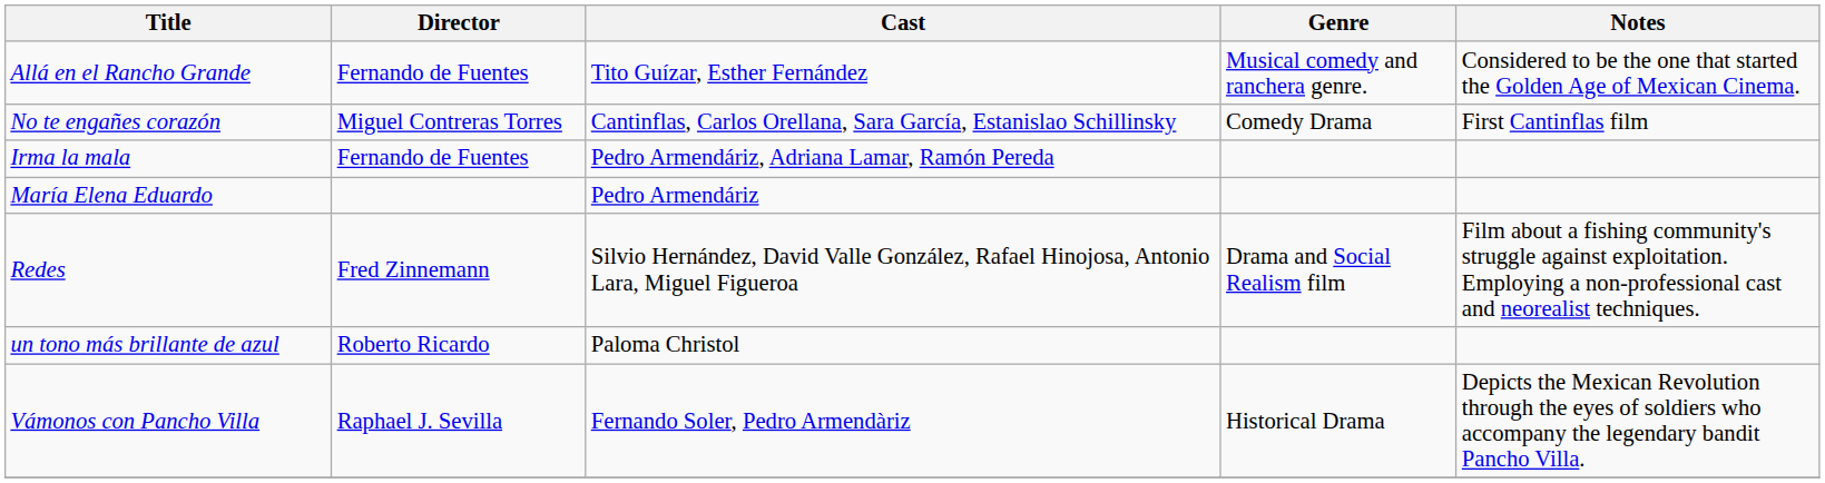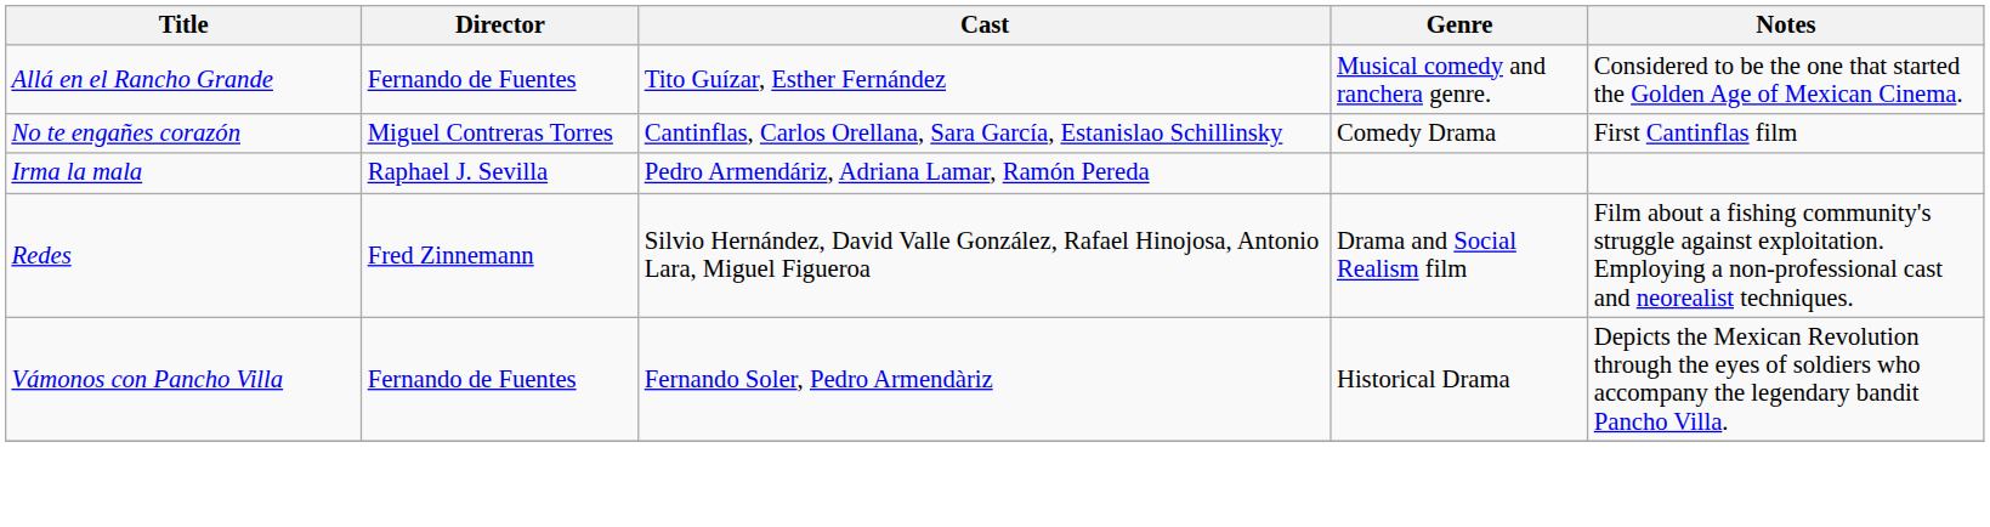 <table class="wikitable" style="width:100%;">
 <tr>
 <th style="width:18%;">Title</th>
 <th style="width:14%;">Director</th>
 <th style="width:35%;">Cast</th>
 <th style="width:13%;">Genre</th>
 <th style="width:20%;">Notes</th>
 </tr>
 <tr>
 <td><em><a href='#'>Allá en el Rancho Grande</a></em></td>
 <td><a href='#'>Fernando de Fuentes</a></td>
 <td><a href='#'>Tito Guízar</a>, <a href='#'>Esther Fernández</a></td>
 <td><a href='#'>Musical comedy</a> and <a href='#'>ranchera</a> genre.</td>
 <td>Considered to be the one that started the <a href='#'>Golden Age of Mexican Cinema</a>.</td>
 </tr>
 <tr>
 <td><em><a href='#'>No te engañes corazón</a></em></td>
 <td><a href='#'>Miguel Contreras Torres</a></td>
 <td><a href='#'>Cantinflas</a>, <a href='#'>Carlos Orellana</a>, <a href='#'>Sara García</a>, <a href='#'>Estanislao Schillinsky</a></td>
 <td>Comedy Drama</td>
 <td>First <a href='#'>Cantinflas</a> film</td>
 </tr>
 <tr>
 <td><em><a href='#'>Irma la mala</a></em></td>
-<td><a href='#'>Fernando de Fuentes</a></td>
+<td><a href='#'>Raphael J. Sevilla</a></td>
 <td><a href='#'>Pedro Armendáriz</a>, <a href='#'>Adriana Lamar</a>, <a href='#'>Ramón Pereda</a></td>
-<td></td>
-<td></td>
-</tr>
-<tr>
-<td><em><a href='#'>María Elena Eduardo</a></em></td>
-<td></td>
-<td><a href='#'>Pedro Armendáriz</a></td>
 <td></td>
 <td></td>
 </tr>
 <tr>
 <td><em><a href='#'>Redes</a></em></td>
 <td><a href='#'>Fred Zinnemann</a></td>
 <td>Silvio Hernández, David Valle González, Rafael Hinojosa, Antonio Lara, Miguel Figueroa</td>
 <td>Drama and <a href='#'>Social Realism</a> film</td>
 <td>Film about a fishing community's struggle against exploitation. Employing a non-professional cast and <a href='#'>neorealist</a> techniques.</td>
 </tr>
 <tr>
-<td><em><a href='#'>un tono más brillante de azul</a></em></td>
-<td><a href='#'>Roberto Ricardo</a></td>
-<td>Paloma Christol</td>
-<td></td>
-<td></td>
-</tr>
-<tr>
 <td><em><a href='#'>Vámonos con Pancho Villa</a></em></td>
-<td><a href='#'>Raphael J. Sevilla</a></td>
+<td><a href='#'>Fernando de Fuentes</a></td>
 <td><a href='#'>Fernando Soler</a>, <a href='#'>Pedro Armendàriz</a></td>
 <td>Historical Drama</td>
 <td>Depicts the Mexican Revolution through the eyes of soldiers who accompany the legendary bandit <a href='#'>Pancho Villa</a>.</td>
 </tr>
 <tr>
 </tr>
 </table>
